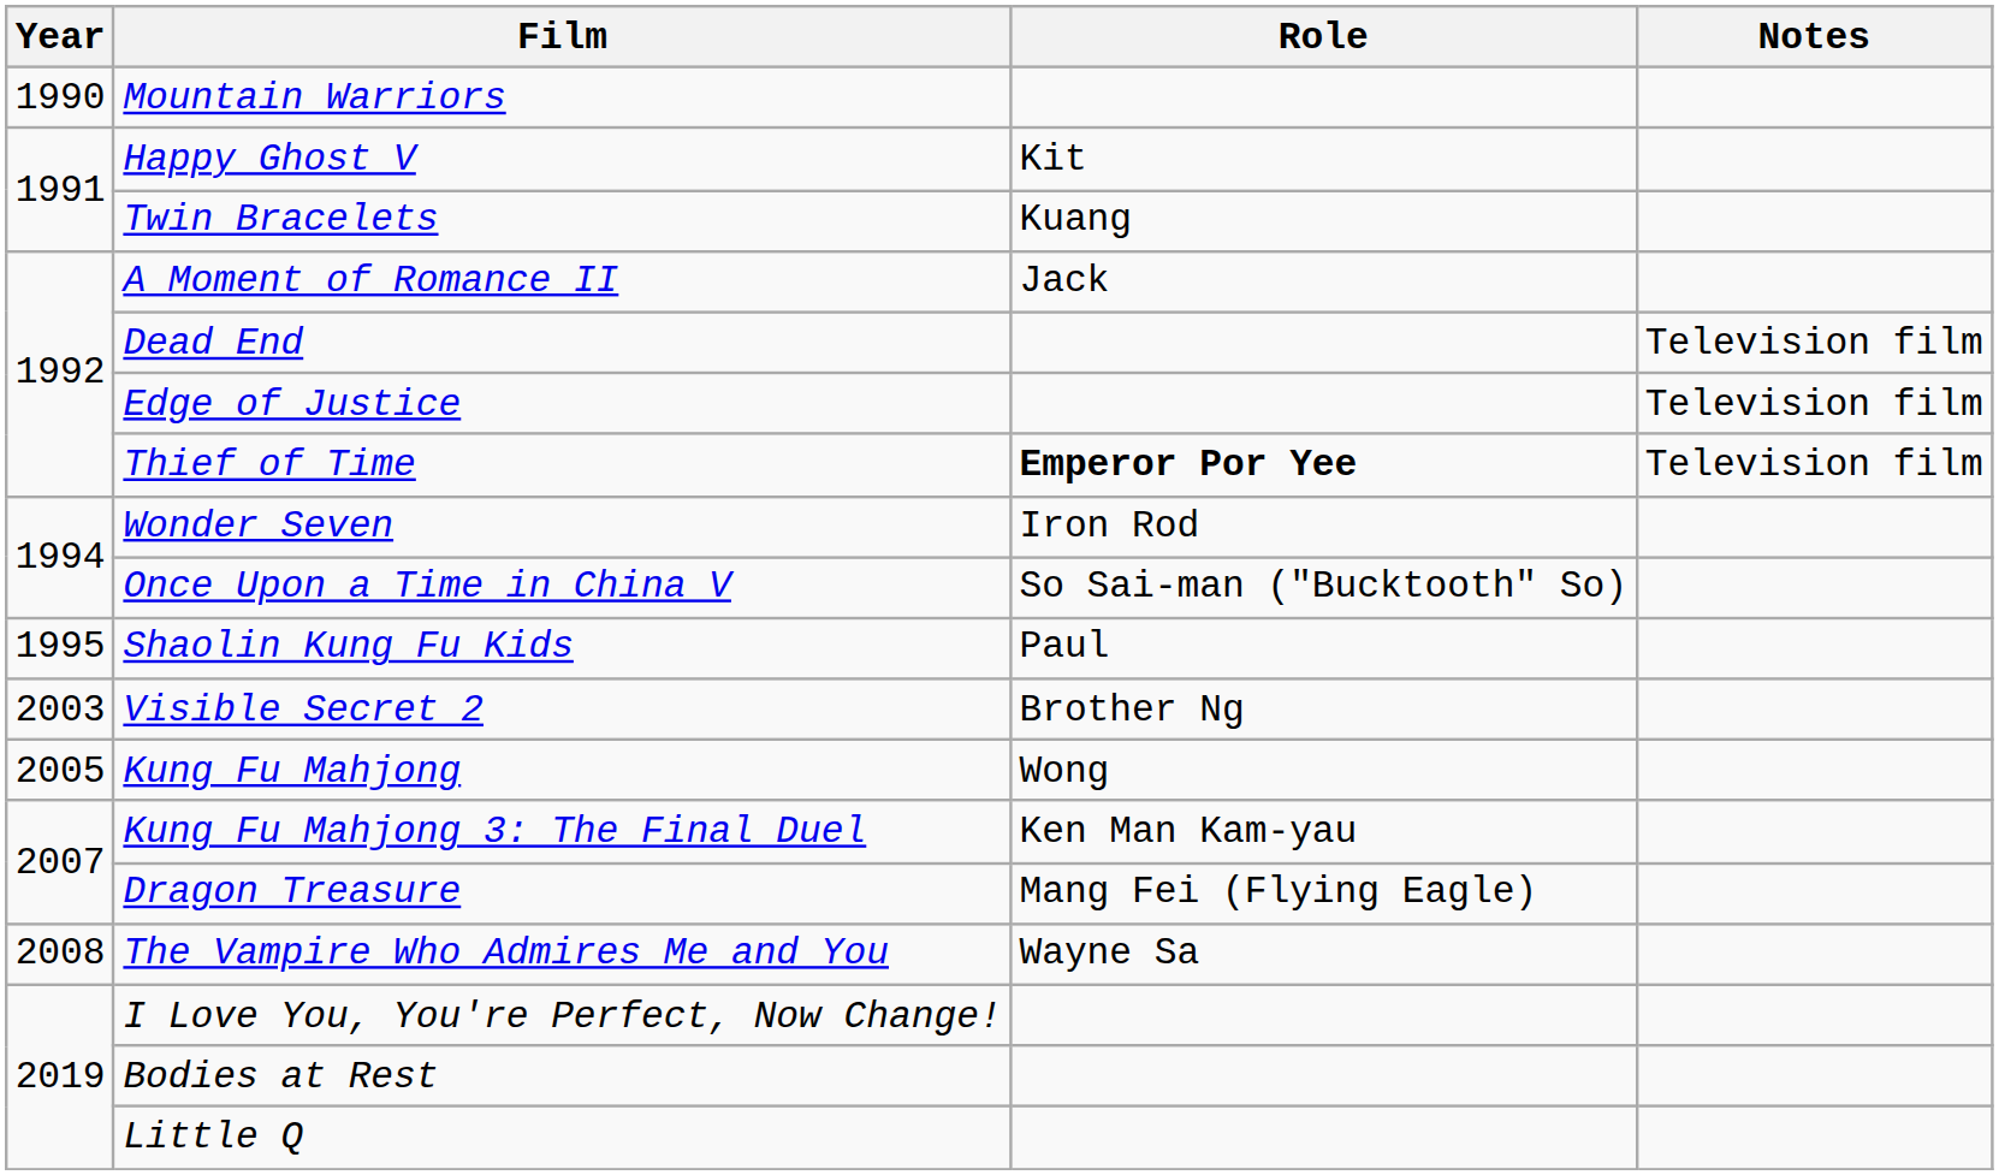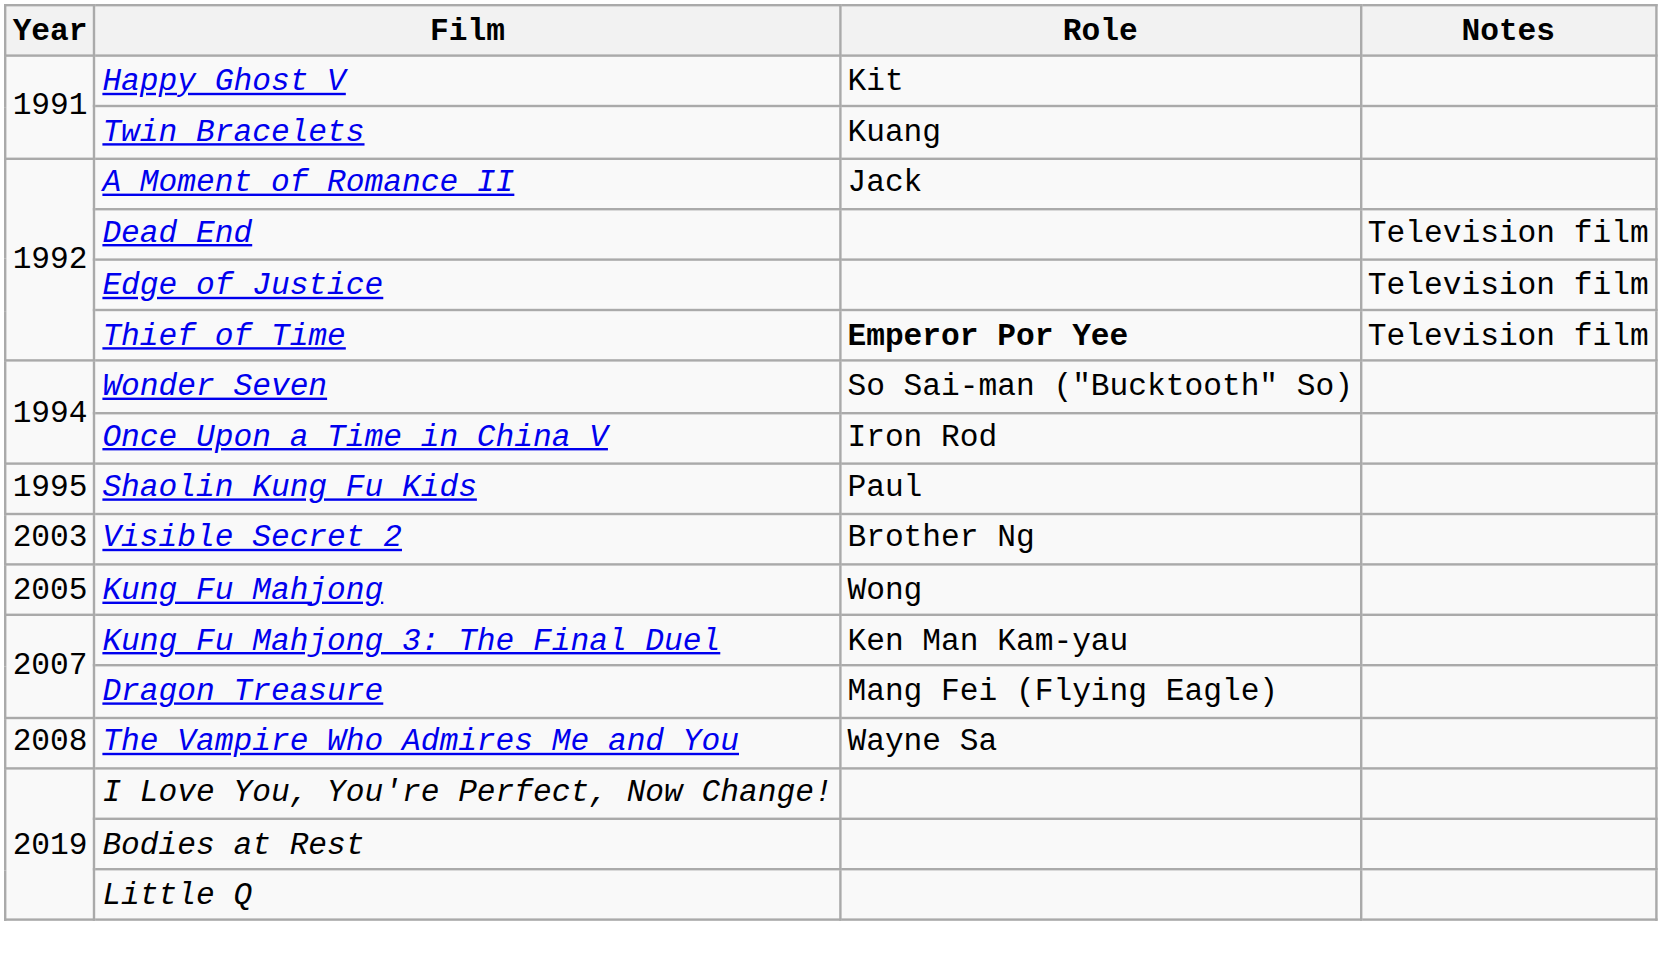 <table class="wikitable sortable">
 <tr>
 <th>Year</th>
 <th>Film</th>
 <th>Role</th>
 <th class="unsortable">Notes</th>
-</tr>
-<tr>
-<td>1990</td>
-<td><em><a href='#'>Mountain Warriors</a></em></td>
-<td></td>
-<td></td>
 </tr>
 <tr>
 <td rowspan=2>1991</td>
 <td><em><a href='#'>Happy Ghost V</a></em></td>
 <td>Kit</td>
 <td></td>
 </tr>
 <tr>
 <td><em><a href='#'>Twin Bracelets</a></em></td>
 <td>Kuang</td>
 <td></td>
 </tr>
 <tr>
 <td rowspan=4>1992</td>
 <td><em><a href='#'>A Moment of Romance II</a></em></td>
 <td>Jack</td>
 <td></td>
 </tr>
 <tr>
 <td><em><a href='#'>Dead End</a></em></td>
 <td></td>
 <td>Television film</td>
 </tr>
 <tr>
 <td><em><a href='#'>Edge of Justice</a></em></td>
 <td></td>
 <td>Television film</td>
 </tr>
 <tr>
 <td><em><a href='#'>Thief of Time</a></em></td>
 <td><strong>Emperor Por Yee</strong></td>
 <td>Television film</td>
 </tr>
 <tr>
 <td rowspan=2>1994</td>
 <td><em><a href='#'>Wonder Seven</a></em></td>
-<td>Iron Rod</td>
+<td>So Sai-man ("Bucktooth" So)</td>
 <td></td>
 </tr>
 <tr>
 <td><em><a href='#'>Once Upon a Time in China V</a></em></td>
-<td>So Sai-man ("Bucktooth" So)</td>
+<td>Iron Rod</td>
 <td></td>
 </tr>
 <tr>
 <td>1995</td>
 <td><em><a href='#'>Shaolin Kung Fu Kids</a></em></td>
 <td>Paul</td>
 <td></td>
 </tr>
 <tr>
 <td>2003</td>
 <td><em><a href='#'>Visible Secret 2</a></em></td>
 <td>Brother Ng</td>
 <td></td>
 </tr>
 <tr>
 <td>2005</td>
 <td><em><a href='#'>Kung Fu Mahjong</a></em></td>
 <td>Wong</td>
 <td></td>
 </tr>
 <tr>
 <td rowspan=2>2007</td>
 <td><em><a href='#'>Kung Fu Mahjong 3: The Final Duel</a></em></td>
 <td>Ken Man Kam-yau</td>
 <td></td>
 </tr>
 <tr>
 <td><em><a href='#'>Dragon Treasure</a></em></td>
 <td>Mang Fei (Flying Eagle)</td>
 <td></td>
 </tr>
 <tr>
 <td>2008</td>
 <td><em><a href='#'>The Vampire Who Admires Me and You</a></em></td>
 <td>Wayne Sa</td>
 <td></td>
 </tr>
 <tr>
 <td rowspan=3>2019</td>
 <td><em>I Love You, You're Perfect, Now Change!</em></td>
 <td></td>
 <td></td>
 </tr>
 <tr>
 <td><em>Bodies at Rest</em></td>
 <td></td>
 <td></td>
 </tr>
 <tr>
 <td><em>Little Q</em></td>
 <td></td>
 <td></td>
 </tr>
 </table>
